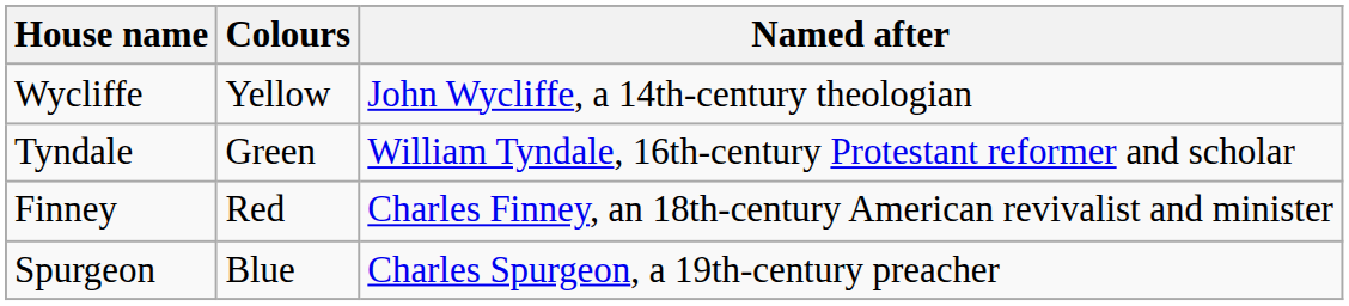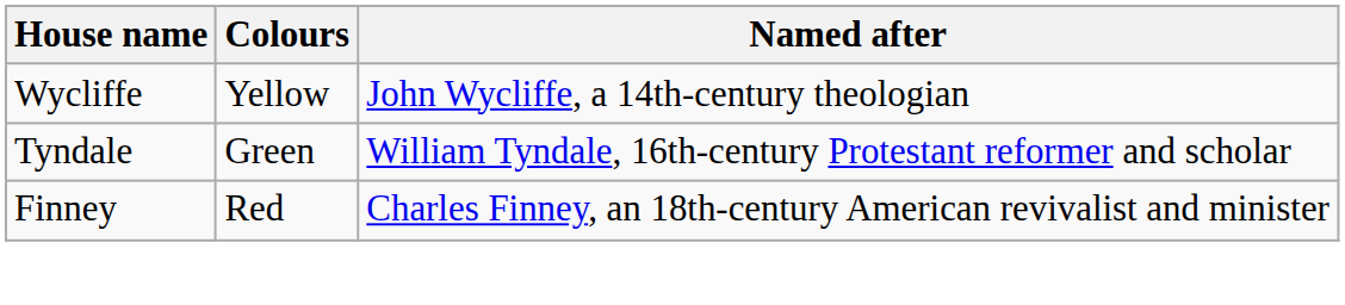 <table class="wikitable">
 <tr>
 <th>House name</th>
 <th>Colours</th>
 <th>Named after</th>
 </tr>
 <tr>
 <td>Wycliffe</td>
 <td>Yellow</td>
 <td><a href='#'>John Wycliffe</a>, a 14th-century theologian</td>
 </tr>
 <tr>
 <td>Tyndale</td>
 <td>Green</td>
 <td><a href='#'>William Tyndale</a>, 16th-century <a href='#'>Protestant reformer</a> and scholar</td>
 </tr>
 <tr>
 <td>Finney</td>
 <td>Red</td>
 <td><a href='#'>Charles Finney</a>, an 18th-century American revivalist and minister</td>
 </tr>
-<tr>
-<td>Spurgeon</td>
-<td>Blue</td>
-<td><a href='#'>Charles Spurgeon</a>, a 19th-century preacher</td>
-</tr>
 </table>
